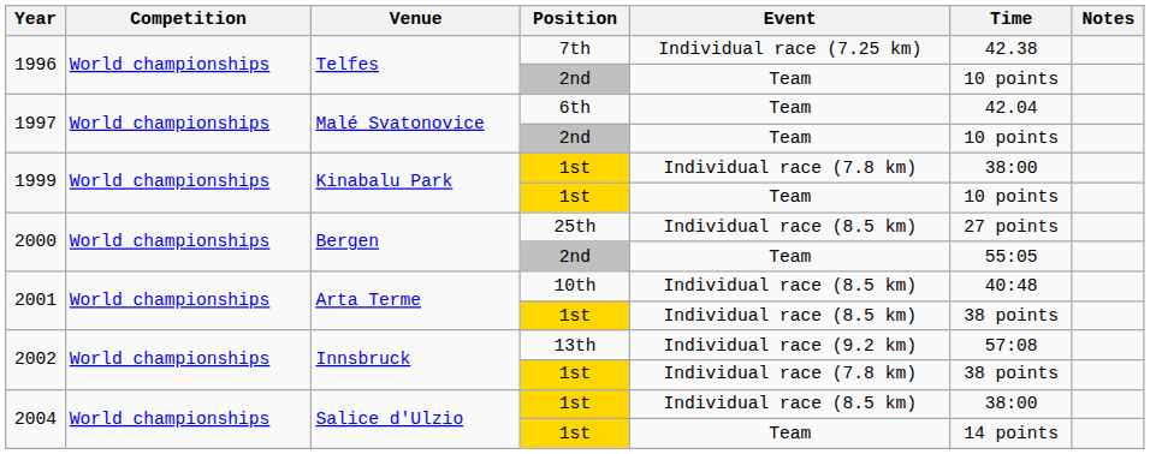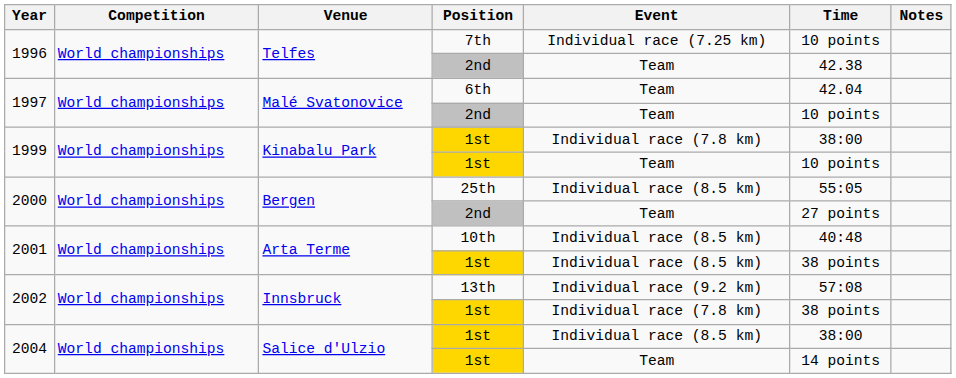 <table class="wikitable" width=60% style="font-size:90%; text-align:center;">
 <tr>
 <th>Year</th>
 <th>Competition</th>
 <th>Venue</th>
 <th>Position</th>
 <th>Event</th>
 <th>Time</th>
 <th>Notes</th>
 </tr>
 <tr>
 <td rowspan=2>1996</td>
 <td align=left rowspan=2><a href='#'>World championships</a></td>
 <td align=left rowspan=2> <a href='#'>Telfes</a></td>
 <td>7th</td>
 <td>Individual race (7.25 km)</td>
-<td>42.38</td>
+<td>10 points</td>
 <td></td>
 </tr>
 <tr>
 <td bgcolor=silver>2nd</td>
 <td>Team</td>
-<td>10 points</td>
+<td>42.38</td>
 <td></td>
 </tr>
 <tr>
 <td rowspan=2>1997</td>
 <td align=left rowspan=2><a href='#'>World championships</a></td>
 <td align=left rowspan=2> <a href='#'>Malé Svatonovice</a></td>
 <td>6th</td>
 <td>Team</td>
 <td>42.04</td>
 <td></td>
 </tr>
 <tr>
 <td bgcolor=silver>2nd</td>
 <td>Team</td>
 <td>10 points</td>
 <td></td>
 </tr>
 <tr>
 <td rowspan=2>1999</td>
 <td align=left rowspan=2><a href='#'>World championships</a></td>
 <td align=left rowspan=2> <a href='#'>Kinabalu Park</a></td>
 <td bgcolor=gold>1st</td>
 <td>Individual race (7.8 km)</td>
 <td>38:00</td>
 <td></td>
 </tr>
 <tr>
 <td bgcolor=gold>1st</td>
 <td>Team</td>
 <td>10 points</td>
 <td></td>
 </tr>
 <tr>
 <td rowspan=2>2000</td>
 <td align=left rowspan=2><a href='#'>World championships</a></td>
 <td align=left rowspan=2> <a href='#'>Bergen</a></td>
 <td>25th</td>
 <td>Individual race (8.5 km)</td>
-<td>27 points</td>
+<td>55:05</td>
 <td></td>
 </tr>
 <tr>
 <td bgcolor=silver>2nd</td>
 <td>Team</td>
-<td>55:05</td>
+<td>27 points</td>
 <td></td>
 </tr>
 <tr>
 <td rowspan=2>2001</td>
 <td align=left rowspan=2><a href='#'>World championships</a></td>
 <td align=left rowspan=2> <a href='#'>Arta Terme</a></td>
 <td>10th</td>
 <td>Individual race (8.5 km)</td>
 <td>40:48</td>
 <td></td>
 </tr>
 <tr>
 <td bgcolor=gold>1st</td>
 <td>Individual race (8.5 km)</td>
 <td>38 points</td>
 <td></td>
 </tr>
 <tr>
 <td rowspan=2>2002</td>
 <td align=left rowspan=2><a href='#'>World championships</a></td>
 <td align=left rowspan=2> <a href='#'>Innsbruck</a></td>
 <td>13th</td>
 <td>Individual race (9.2 km)</td>
 <td>57:08</td>
 <td></td>
 </tr>
 <tr>
 <td bgcolor=gold>1st</td>
 <td>Individual race (7.8 km)</td>
 <td>38 points</td>
 <td></td>
 </tr>
 <tr>
 <td rowspan=2>2004</td>
 <td align=left rowspan=2><a href='#'>World championships</a></td>
 <td align=left rowspan=2> <a href='#'>Salice d'Ulzio</a></td>
 <td bgcolor=gold>1st</td>
 <td>Individual race (8.5 km)</td>
 <td>38:00</td>
 <td></td>
 </tr>
 <tr>
 <td bgcolor=gold>1st</td>
 <td>Team</td>
 <td>14 points</td>
 <td></td>
 </tr>
 </table>
